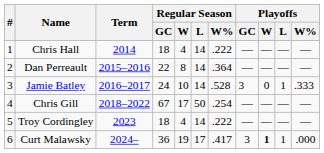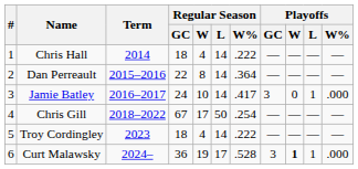 <table class="wikitable">
 <tr>
 <th rowspan="2">#</th>
 <th rowspan="2">Name</th>
 <th rowspan="2">Term</th>
 <th colspan="4">Regular Season</th>
 <th colspan="4">Playoffs</th>
 </tr>
 <tr>
 <th>GC</th>
 <th>W</th>
 <th>L</th>
 <th>W%</th>
 <th>GC</th>
 <th>W</th>
 <th>L</th>
 <th>W%</th>
 </tr>
 <tr>
 <td align=center>1</td>
 <td align=center>Chris Hall</td>
 <td align=center><a href='#'>2014</a></td>
 <td align=center>18</td>
 <td align=center>4</td>
 <td align=center>14</td>
 <td align=center>.222</td>
 <td align=center>—</td>
 <td align=center>—</td>
 <td align=center>—</td>
 <td align=center>—</td>
 </tr>
 <tr>
 <td align=center>2</td>
 <td align=center>Dan Perreault</td>
 <td align=center><a href='#'>2015–</a><a href='#'>2016</a></td>
 <td align="center">22</td>
 <td align=center>8</td>
 <td align=center>14</td>
 <td align=center>.364</td>
 <td align=center>—</td>
 <td align=center>—</td>
 <td align=center>—</td>
 <td align=center>—</td>
 </tr>
 <tr>
 <td align=center>3</td>
 <td align=center><a href='#'>Jamie Batley</a></td>
 <td align=center><a href='#'>2016–</a><a href='#'>2017</a></td>
 <td align="center">24</td>
 <td align=center>10</td>
 <td align=center>14</td>
-<td>.528</td>
+<td align=center>.417</td>
 <td>3</td>
 <td align=center>0</td>
 <td align=center>1</td>
-<td>.333</td>
+<td align=center>.000</td>
 </tr>
 <tr>
 <td align=center>4</td>
 <td align=center>Chris Gill</td>
 <td align=center><a href='#'>2018–</a><a href='#'>2022</a></td>
 <td align="center">67</td>
 <td align="center">17</td>
 <td align="center">50</td>
 <td align="center">.254</td>
 <td align="center">—</td>
 <td align=center>—</td>
 <td align=center>—</td>
 <td align=center>—</td>
 </tr>
 <tr align=center>
 <td>5</td>
 <td>Troy Cordingley</td>
 <td><a href='#'>2023</a></td>
 <td>18</td>
 <td>4</td>
 <td>14</td>
 <td>.222</td>
 <td>—</td>
 <td>—</td>
 <td>—</td>
 <td>—</td>
 </tr>
 <tr align=center>
 <td>6</td>
 <td>Curt Malawsky</td>
 <td><a href='#'>2024–</a></td>
 <td>36</td>
 <td>19</td>
 <td>17</td>
-<td align=center>.417</td>
+<td>.528</td>
 <td>3</td>
 <td><strong>1</strong></td>
 <td align=center>1</td>
 <td align=center>.000</td>
 </tr>
 </table>
